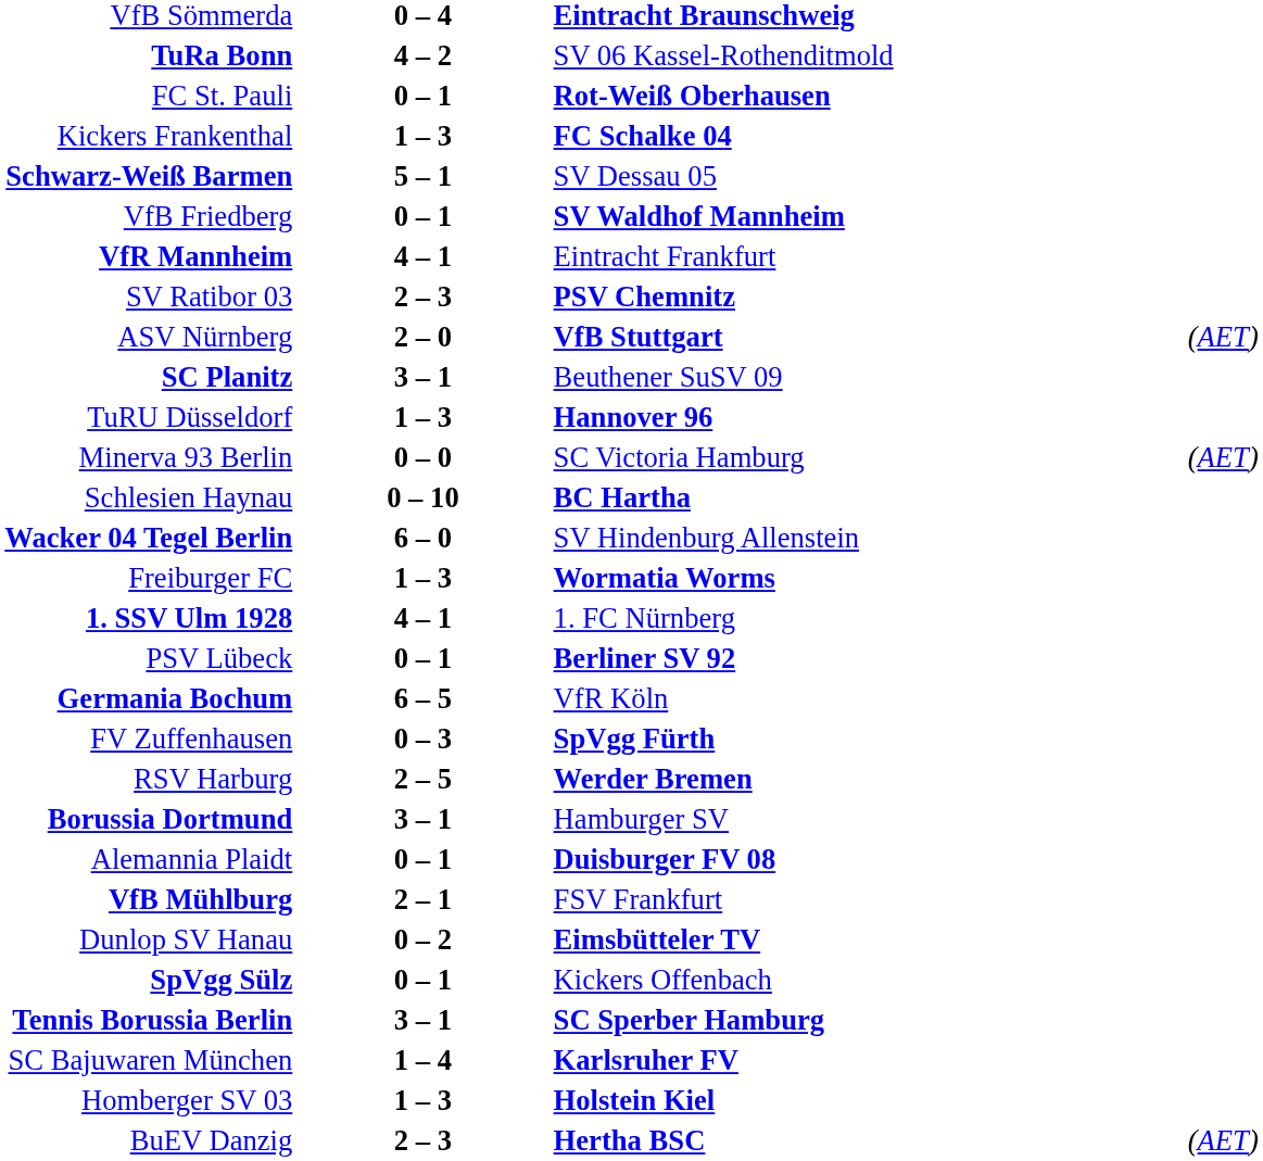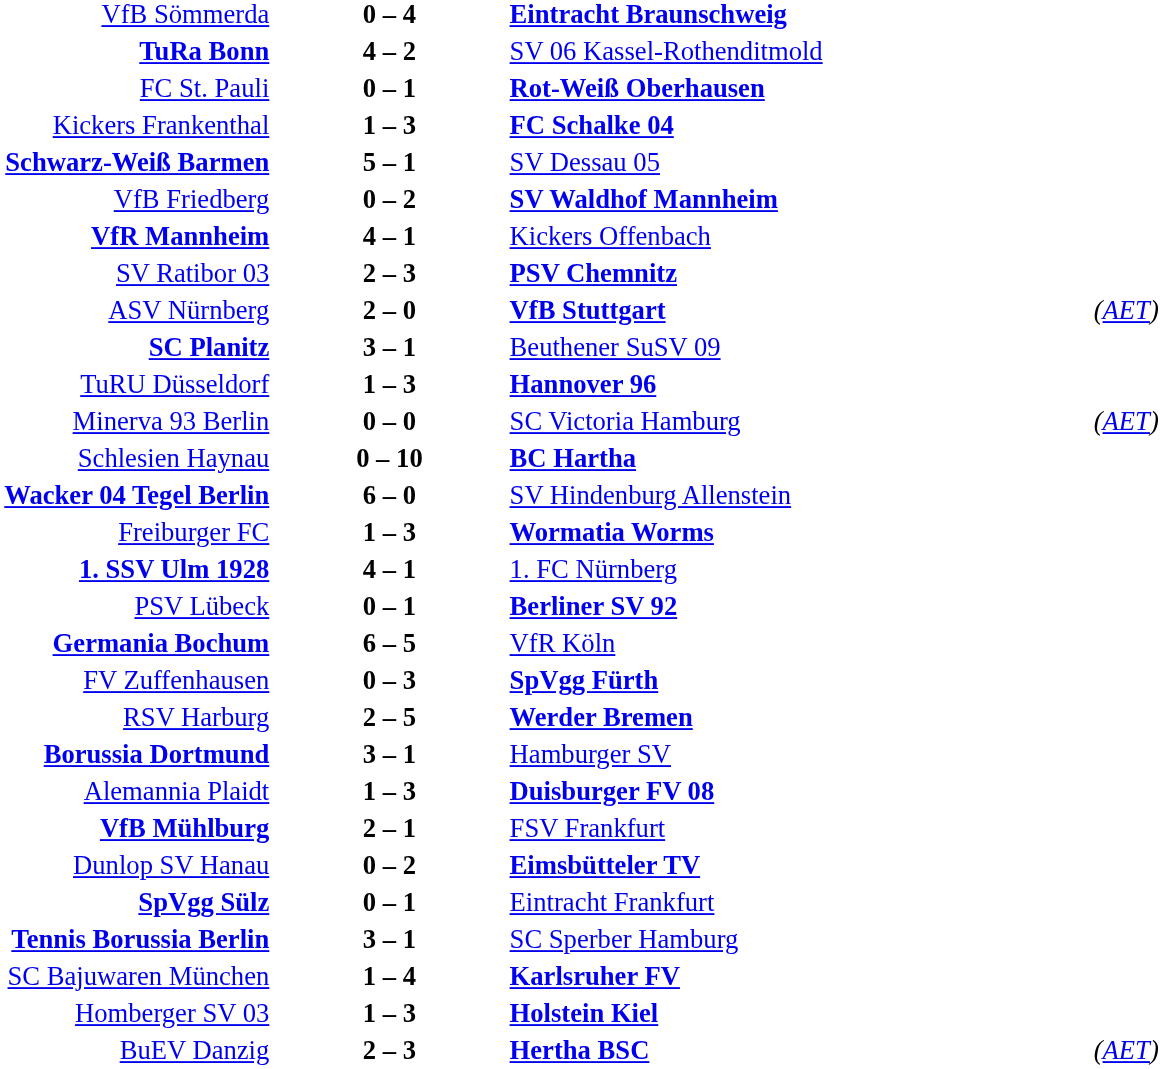 <table width=100% cellspacing=1>
 <tr>
 <th width=25%></th>
 <th width=10%></th>
 <th width=25%></th>
 <th></th>
 </tr>
 <tr style=font-size:90%>
 <td align=right><a href='#'>VfB Sömmerda</a></td>
 <td align=center><strong>0 – 4</strong></td>
 <td><strong><a href='#'>Eintracht Braunschweig</a></strong></td>
 </tr>
 <tr style=font-size:90%>
 <td align=right><strong><a href='#'>TuRa Bonn</a></strong></td>
 <td align=center><strong>4 – 2</strong></td>
 <td><a href='#'>SV 06 Kassel-Rothenditmold</a></td>
 </tr>
 <tr style=font-size:90%>
 <td align=right><a href='#'>FC St. Pauli</a></td>
 <td align=center><strong>0 – 1</strong></td>
 <td><strong><a href='#'>Rot-Weiß Oberhausen</a></strong></td>
 </tr>
 <tr style=font-size:90%>
 <td align=right><a href='#'>Kickers Frankenthal</a></td>
 <td align=center><strong>1 – 3</strong></td>
 <td><strong><a href='#'>FC Schalke 04</a></strong></td>
 </tr>
 <tr style=font-size:90%>
 <td align=right><strong><a href='#'>Schwarz-Weiß Barmen</a></strong></td>
 <td align=center><strong>5 – 1</strong></td>
 <td><a href='#'>SV Dessau 05</a></td>
 </tr>
 <tr style=font-size:90%>
 <td align=right><a href='#'>VfB Friedberg</a></td>
-<td align=center><strong>0 – 1</strong></td>
+<td align=center><strong>0 – 2</strong></td>
 <td><strong><a href='#'>SV Waldhof Mannheim</a></strong></td>
 </tr>
 <tr style=font-size:90%>
 <td align=right><strong><a href='#'>VfR Mannheim</a></strong></td>
 <td align=center><strong>4 – 1</strong></td>
-<td><a href='#'>Eintracht Frankfurt</a></td>
+<td><a href='#'>Kickers Offenbach</a></td>
 </tr>
 <tr style=font-size:90%>
 <td align=right><a href='#'>SV Ratibor 03</a></td>
 <td align=center><strong>2 – 3</strong></td>
 <td><strong><a href='#'>PSV Chemnitz</a></strong></td>
 </tr>
 <tr style=font-size:90%>
 <td align=right><a href='#'>ASV Nürnberg</a></td>
 <td align=center><strong>2 – 0</strong></td>
 <td><strong><a href='#'>VfB Stuttgart</a></strong></td>
 <td><em>(<a href='#'>AET</a>)</em></td>
 </tr>
 <tr style=font-size:90%>
 <td align=right><strong><a href='#'>SC Planitz</a></strong></td>
 <td align=center><strong>3 – 1</strong></td>
 <td><a href='#'>Beuthener SuSV 09</a></td>
 </tr>
 <tr style=font-size:90%>
 <td align=right><a href='#'>TuRU Düsseldorf</a></td>
 <td align=center><strong>1 – 3</strong></td>
 <td><strong><a href='#'>Hannover 96</a></strong></td>
 </tr>
 <tr style=font-size:90%>
 <td align=right><a href='#'>Minerva 93 Berlin</a></td>
 <td align=center><strong>0 – 0</strong></td>
 <td><a href='#'>SC Victoria Hamburg</a></td>
 <td><em>(<a href='#'>AET</a>)</em></td>
 </tr>
 <tr style=font-size:90%>
 <td align=right><a href='#'>Schlesien Haynau</a></td>
 <td align=center><strong>0 – 10</strong></td>
 <td><strong><a href='#'>BC Hartha</a></strong></td>
 </tr>
 <tr style=font-size:90%>
 <td align=right><strong><a href='#'>Wacker 04 Tegel Berlin</a></strong></td>
 <td align=center><strong>6 – 0</strong></td>
 <td><a href='#'>SV Hindenburg Allenstein</a></td>
 </tr>
 <tr style=font-size:90%>
 <td align=right><a href='#'>Freiburger FC</a></td>
 <td align=center><strong>1 – 3</strong></td>
 <td><strong><a href='#'>Wormatia Worms</a></strong></td>
 </tr>
 <tr style=font-size:90%>
 <td align=right><strong><a href='#'>1. SSV Ulm 1928</a></strong></td>
 <td align=center><strong>4 – 1</strong></td>
 <td><a href='#'>1. FC Nürnberg</a></td>
 </tr>
 <tr style=font-size:90%>
 <td align=right><a href='#'>PSV Lübeck</a></td>
 <td align=center><strong>0 – 1</strong></td>
 <td><strong><a href='#'>Berliner SV 92</a></strong></td>
 </tr>
 <tr style=font-size:90%>
 <td align=right><strong><a href='#'>Germania Bochum</a></strong></td>
 <td align=center><strong>6 – 5</strong></td>
 <td><a href='#'>VfR Köln</a></td>
 </tr>
 <tr style=font-size:90%>
 <td align=right><a href='#'>FV Zuffenhausen</a></td>
 <td align=center><strong>0 – 3</strong></td>
 <td><strong><a href='#'>SpVgg Fürth</a></strong></td>
 </tr>
 <tr style=font-size:90%>
 <td align=right><a href='#'>RSV Harburg</a></td>
 <td align=center><strong>2 – 5</strong></td>
 <td><strong><a href='#'>Werder Bremen</a></strong></td>
 </tr>
 <tr style=font-size:90%>
 <td align=right><strong><a href='#'>Borussia Dortmund</a></strong></td>
 <td align=center><strong>3 – 1</strong></td>
 <td><a href='#'>Hamburger SV</a></td>
 </tr>
 <tr style=font-size:90%>
 <td align=right><a href='#'>Alemannia Plaidt</a></td>
-<td align=center><strong>0 – 1</strong></td>
+<td align=center><strong>1 – 3</strong></td>
 <td><strong><a href='#'>Duisburger FV 08</a></strong></td>
 </tr>
 <tr style=font-size:90%>
 <td align=right><strong><a href='#'>VfB Mühlburg</a></strong></td>
 <td align=center><strong>2 – 1</strong></td>
 <td><a href='#'>FSV Frankfurt</a></td>
 </tr>
 <tr style=font-size:90%>
 <td align=right><a href='#'>Dunlop SV Hanau</a></td>
 <td align=center><strong>0 – 2</strong></td>
 <td><strong><a href='#'>Eimsbütteler TV</a></strong></td>
 </tr>
 <tr style=font-size:90%>
 <td align=right><strong><a href='#'>SpVgg Sülz</a></strong></td>
 <td align=center><strong>0 – 1</strong></td>
-<td><a href='#'>Kickers Offenbach</a></td>
+<td><a href='#'>Eintracht Frankfurt</a></td>
 </tr>
 <tr style=font-size:90%>
 <td align=right><strong><a href='#'>Tennis Borussia Berlin</a></strong></td>
 <td align=center><strong>3 – 1</strong></td>
-<td><strong><a href='#'>SC Sperber Hamburg</a></strong></td>
+<td><a href='#'>SC Sperber Hamburg</a></td>
 </tr>
 <tr style=font-size:90%>
 <td align=right><a href='#'>SC Bajuwaren München</a></td>
 <td align=center><strong>1 – 4</strong></td>
 <td><strong><a href='#'>Karlsruher FV</a></strong></td>
 </tr>
 <tr style=font-size:90%>
 <td align=right><a href='#'>Homberger SV 03</a></td>
 <td align=center><strong>1 – 3</strong></td>
 <td><strong><a href='#'>Holstein Kiel</a></strong></td>
 </tr>
 <tr style=font-size:90%>
 <td align=right><a href='#'>BuEV Danzig</a></td>
 <td align=center><strong>2 – 3</strong></td>
 <td><strong><a href='#'>Hertha BSC</a></strong></td>
 <td><em>(<a href='#'>AET</a>)</em></td>
 </tr>
 </table>
